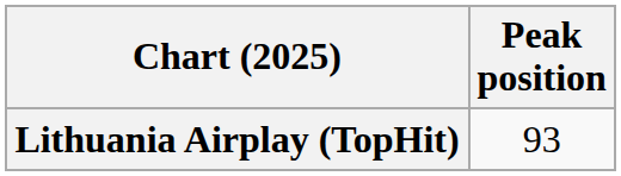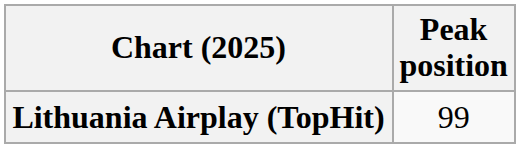 <table class="wikitable plainrowheaders" style="text-align:center">
 <tr>
 <th scope="col">Chart (2025)</th>
 <th scope="col">Peak<br>position</th>
 </tr>
 <tr>
 <th scope="row">Lithuania Airplay (TopHit)</th>
-<td>93</td>
+<td>99</td>
 </tr>
 <tr>
 </tr>
 </table>
